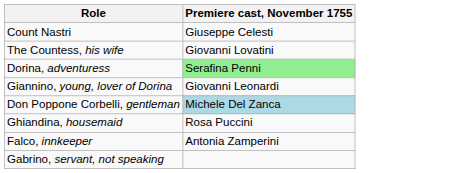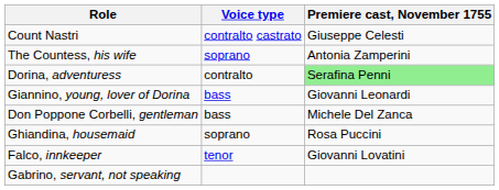 <table class="wikitable">
 <tr>
 <th>Role</th>
+<th><a href='#'>Voice type</a></th>
 <th>Premiere cast, November 1755<br></th>
 </tr>
 <tr>
 <td>Count Nastri</td>
+<td><a href='#'>contralto</a> <a href='#'>castrato</a></td>
 <td>Giuseppe Celesti</td>
 </tr>
 <tr>
 <td>The Countess, <em>his wife</em></td>
-<td>Giovanni Lovatini</td>
+<td><a href='#'>soprano</a></td>
+<td>Antonia Zamperini</td>
 </tr>
 <tr>
 <td>Dorina, <em>adventuress</em></td>
+<td>contralto</td>
 <td style="background: lightgreen;">Serafina Penni</td>
 </tr>
 <tr>
 <td>Giannino, <em>young, lover of Dorina</em></td>
+<td><a href='#'>bass</a></td>
 <td>Giovanni Leonardi</td>
 </tr>
 <tr>
 <td>Don Poppone Corbelli, <em>gentleman</em></td>
-<td style="background: lightblue;">Michele Del Zanca</td>
+<td>bass</td>
+<td>Michele Del Zanca</td>
 </tr>
 <tr>
 <td>Ghiandina, <em>housemaid</em></td>
+<td>soprano</td>
 <td>Rosa Puccini</td>
 </tr>
 <tr>
 <td>Falco, <em>innkeeper</em></td>
-<td>Antonia Zamperini</td>
+<td><a href='#'>tenor</a></td>
+<td>Giovanni Lovatini</td>
 </tr>
 <tr>
 <td>Gabrino, <em>servant, not speaking</em></td>
 <td></td>
+<td></td>
 </tr>
 </table>
